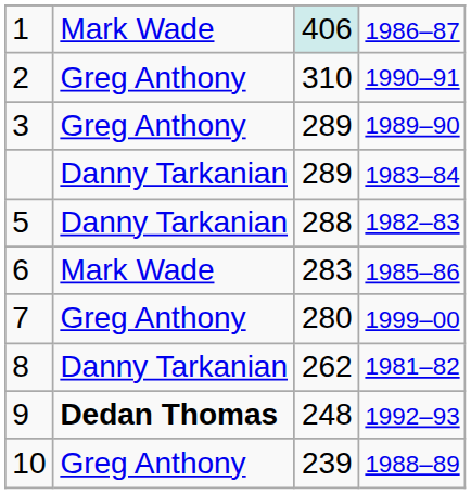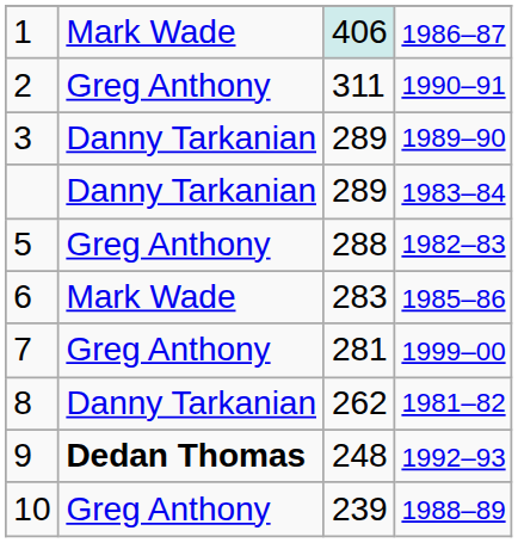 <table class="wikitable">
 <tr>
 </tr>
 <tr>
 <td>1</td>
 <td><a href='#'>Mark Wade</a></td>
 <td style="background-color:#CFECEC">406</td>
 <td style="font-size:80%;"><a href='#'>1986–87</a></td>
 </tr>
 <tr>
 <td>2</td>
 <td><a href='#'>Greg Anthony</a></td>
-<td>310</td>
+<td>311</td>
 <td style="font-size:80%;"><a href='#'>1990–91</a></td>
 </tr>
 <tr>
 <td>3</td>
-<td><a href='#'>Greg Anthony</a></td>
+<td><a href='#'>Danny Tarkanian</a></td>
 <td>289</td>
 <td style="font-size:80%;"><a href='#'>1989–90</a></td>
 </tr>
 <tr>
 <td></td>
 <td><a href='#'>Danny Tarkanian</a></td>
 <td>289</td>
 <td style="font-size:80%;"><a href='#'>1983–84</a></td>
 </tr>
 <tr>
 <td>5</td>
-<td><a href='#'>Danny Tarkanian</a></td>
+<td><a href='#'>Greg Anthony</a></td>
 <td>288</td>
 <td style="font-size:80%;"><a href='#'>1982–83</a></td>
 </tr>
 <tr>
 <td>6</td>
 <td><a href='#'>Mark Wade</a></td>
 <td>283</td>
 <td style="font-size:80%;"><a href='#'>1985–86</a></td>
 </tr>
 <tr>
 <td>7</td>
 <td><a href='#'>Greg Anthony</a></td>
-<td>280</td>
+<td>281</td>
 <td style="font-size:80%;"><a href='#'>1999–00</a></td>
 </tr>
 <tr>
 <td>8</td>
 <td><a href='#'>Danny Tarkanian</a></td>
 <td>262</td>
 <td style="font-size:80%;"><a href='#'>1981–82</a></td>
 </tr>
 <tr>
 <td>9</td>
 <td><strong>Dedan Thomas</strong></td>
 <td>248</td>
 <td style="font-size:80%;"><a href='#'>1992–93</a></td>
 </tr>
 <tr>
 <td>10</td>
 <td><a href='#'>Greg Anthony</a></td>
 <td>239</td>
 <td style="font-size:80%;"><a href='#'>1988–89</a></td>
 </tr>
 </table>
